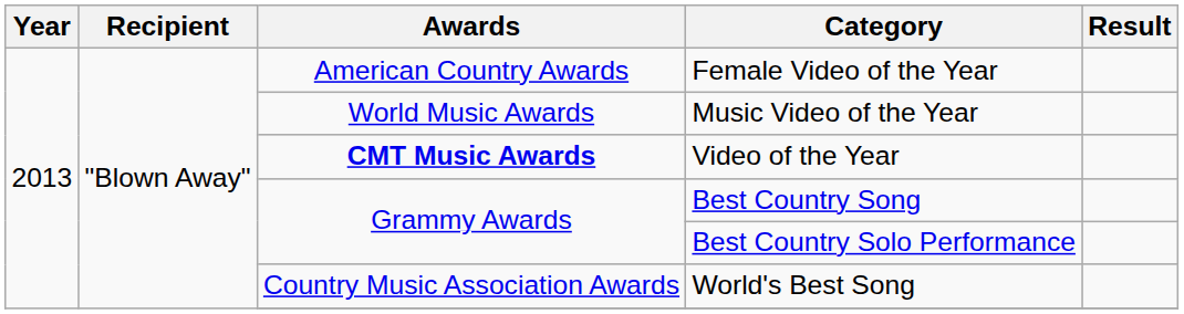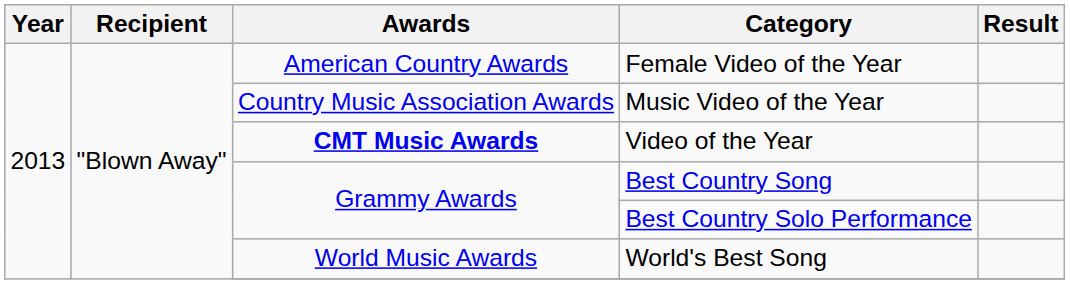 <table class="wikitable">
 <tr>
 <th>Year</th>
 <th>Recipient</th>
 <th>Awards</th>
 <th>Category</th>
 <th>Result</th>
 </tr>
 <tr>
 <td rowspan="7">2013</td>
 <td rowspan="7">"Blown Away"</td>
 <td align="center"><a href='#'>American Country Awards</a></td>
 <td>Female Video of the Year</td>
 <td></td>
 </tr>
 <tr>
-<td align="center"><a href='#'>World Music Awards</a></td>
+<td align="center"><a href='#'>Country Music Association Awards</a></td>
 <td>Music Video of the Year</td>
 <td></td>
 </tr>
 <tr>
 <td align="center"><strong><a href='#'>CMT Music Awards</a></strong></td>
 <td>Video of the Year</td>
 <td></td>
 </tr>
 <tr>
 <td rowspan="2" align="center"><a href='#'>Grammy Awards</a></td>
 <td><a href='#'>Best Country Song</a></td>
 <td></td>
 </tr>
 <tr>
 <td><a href='#'>Best Country Solo Performance</a></td>
 <td></td>
 </tr>
 <tr>
-<td align="center"><a href='#'>Country Music Association Awards</a></td>
+<td align="center"><a href='#'>World Music Awards</a></td>
 <td>World's Best Song</td>
 <td></td>
 </tr>
 <tr>
 </tr>
 </table>
